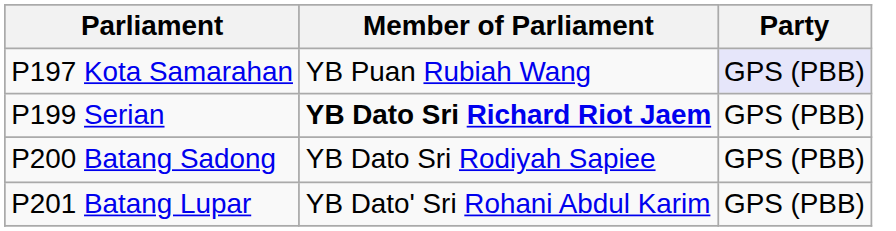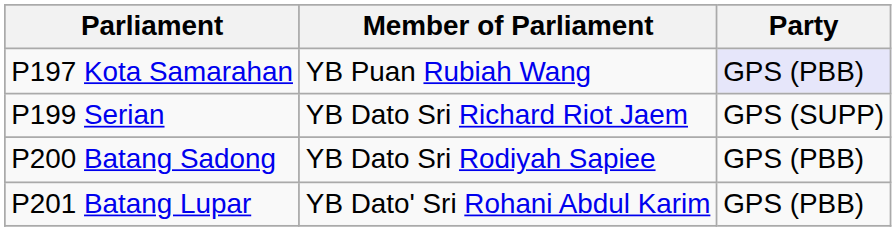 <table class="wikitable">
 <tr>
 <th>Parliament</th>
 <th>Member of Parliament</th>
 <th>Party</th>
 </tr>
 <tr>
 <td>P197 <a href='#'>Kota Samarahan</a></td>
 <td>YB Puan <a href='#'>Rubiah Wang</a></td>
 <td style="background: lavender;">GPS (PBB)</td>
 </tr>
 <tr>
 <td>P199 <a href='#'>Serian</a></td>
-<td><strong>YB Dato Sri <a href='#'>Richard Riot Jaem</a></strong></td>
-<td>GPS (PBB)</td>
+<td>YB Dato Sri <a href='#'>Richard Riot Jaem</a></td>
+<td>GPS (SUPP)</td>
 </tr>
 <tr>
 <td>P200 <a href='#'>Batang Sadong</a></td>
 <td>YB Dato Sri <a href='#'>Rodiyah Sapiee</a></td>
 <td>GPS (PBB)</td>
 </tr>
 <tr>
 <td>P201 <a href='#'>Batang Lupar</a></td>
 <td>YB Dato' Sri <a href='#'>Rohani Abdul Karim</a></td>
 <td>GPS (PBB)</td>
 </tr>
 </table>
